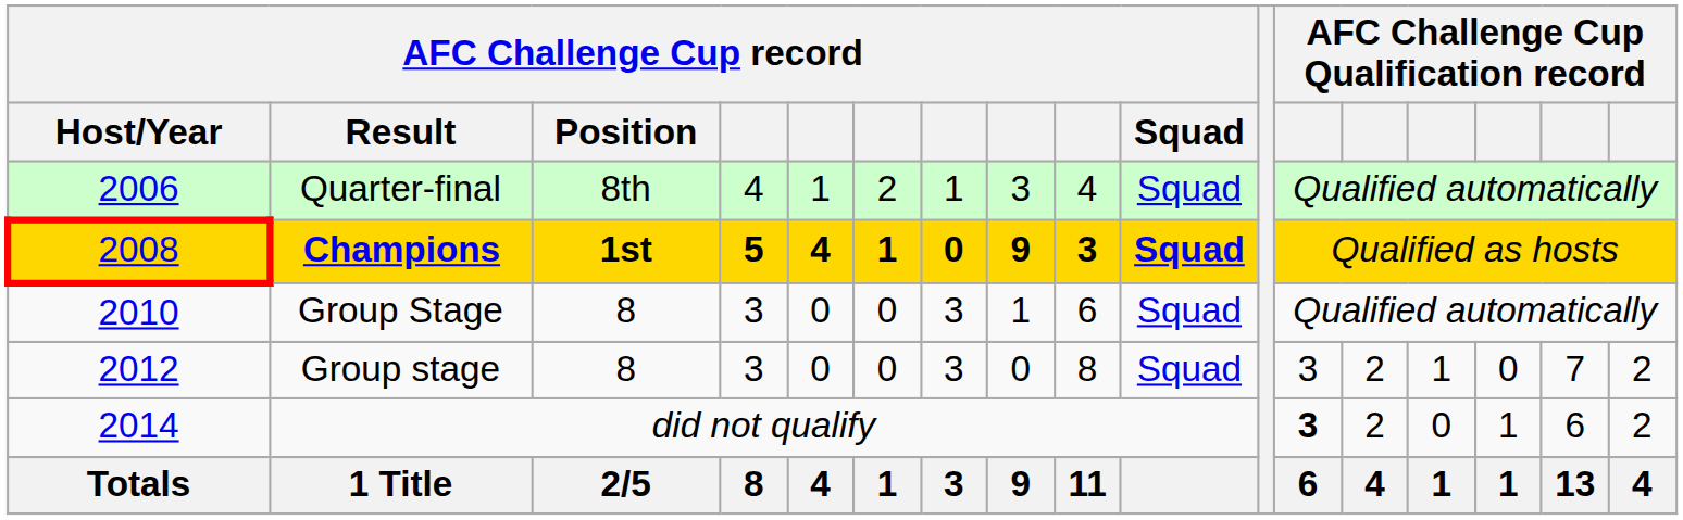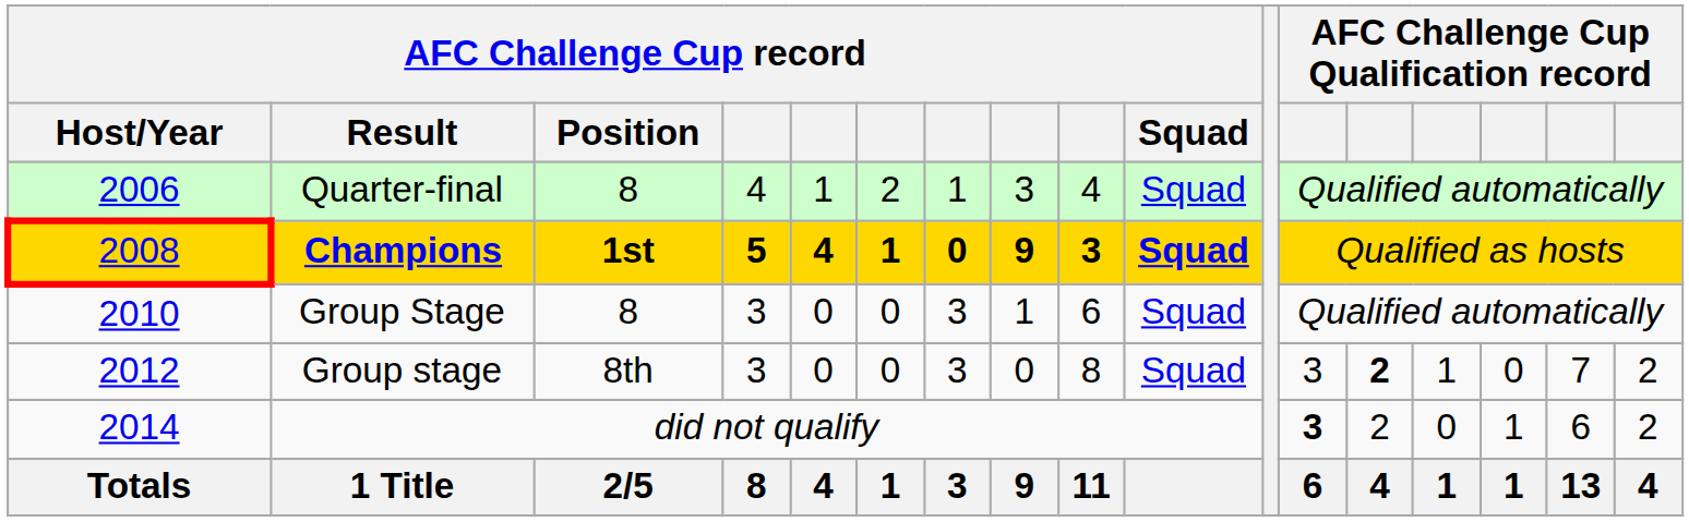 <table class="wikitable" style="text-align:center">
 <tr>
 <th colspan=10><a href='#'>AFC Challenge Cup</a> record</th>
 <th style="width:1%;" rowspan="8"></th>
 <th colspan=6>AFC Challenge Cup Qualification record</th>
 </tr>
 <tr>
 <th style="width:100px;">Host/Year</th>
 <th style="width:100px;">Result</th>
 <th style="width:70px;">Position</th>
 <th style="width:20px;"></th>
 <th style="width:20px;"></th>
 <th style="width:20px;"></th>
 <th style="width:20px;"></th>
 <th style="width:20px;"></th>
 <th style="width:20px;"></th>
 <th style="width:20px;">Squad</th>
 <th style="width:20px;"></th>
 <th style="width:20px;"></th>
 <th style="width:20px;"></th>
 <th style="width:20px;"></th>
 <th style="width:20px;"></th>
 <th style="width:20px;"></th>
 </tr>
 <tr bgcolor=#ccffcc>
 <td> <a href='#'>2006</a></td>
 <td>Quarter-final</td>
-<td>8th</td>
+<td>8</td>
 <td>4</td>
 <td>1</td>
 <td>2</td>
 <td>1</td>
 <td>3</td>
 <td>4</td>
 <td><a href='#'>Squad</a></td>
 <td colspan=6><em>Qualified automatically</em></td>
 </tr>
 <tr style="background:gold;">
 <td style="border: 3px solid red"> <a href='#'>2008</a></td>
 <td><strong><a href='#'>Champions</a></strong></td>
 <td><strong>1st</strong></td>
 <td><strong>5</strong></td>
 <td><strong>4</strong></td>
 <td><strong>1</strong></td>
 <td><strong>0</strong></td>
 <td><strong>9</strong></td>
 <td><strong>3</strong></td>
 <td><strong><a href='#'>Squad</a></strong></td>
 <td colspan=6><em>Qualified as hosts</em></td>
 </tr>
 <tr>
 <td> <a href='#'>2010</a></td>
 <td>Group Stage</td>
 <td>8</td>
 <td>3</td>
 <td>0</td>
 <td>0</td>
 <td>3</td>
 <td>1</td>
 <td>6</td>
 <td><a href='#'>Squad</a></td>
 <td colspan=6><em>Qualified automatically</em></td>
 </tr>
 <tr>
 <td> <a href='#'>2012</a></td>
 <td>Group stage</td>
-<td>8</td>
+<td>8th</td>
 <td>3</td>
 <td>0</td>
 <td>0</td>
 <td>3</td>
 <td>0</td>
 <td>8</td>
 <td><a href='#'>Squad</a></td>
 <td>3</td>
-<td>2</td>
+<td><strong>2</strong></td>
 <td>1</td>
 <td>0</td>
 <td>7</td>
 <td>2</td>
 </tr>
 <tr>
 <td> <a href='#'>2014</a></td>
 <td colspan=9><em>did not qualify</em></td>
 <td><strong>3</strong></td>
 <td>2</td>
 <td>0</td>
 <td>1</td>
 <td>6</td>
 <td>2</td>
 </tr>
 <tr>
 <th>Totals</th>
 <th>1 Title</th>
 <th>2/5</th>
 <th>8</th>
 <th>4</th>
 <th>1</th>
 <th>3</th>
 <th>9</th>
 <th>11</th>
 <th></th>
 <th>6</th>
 <th>4</th>
 <th>1</th>
 <th>1</th>
 <th>13</th>
 <th>4</th>
 </tr>
 </table>
